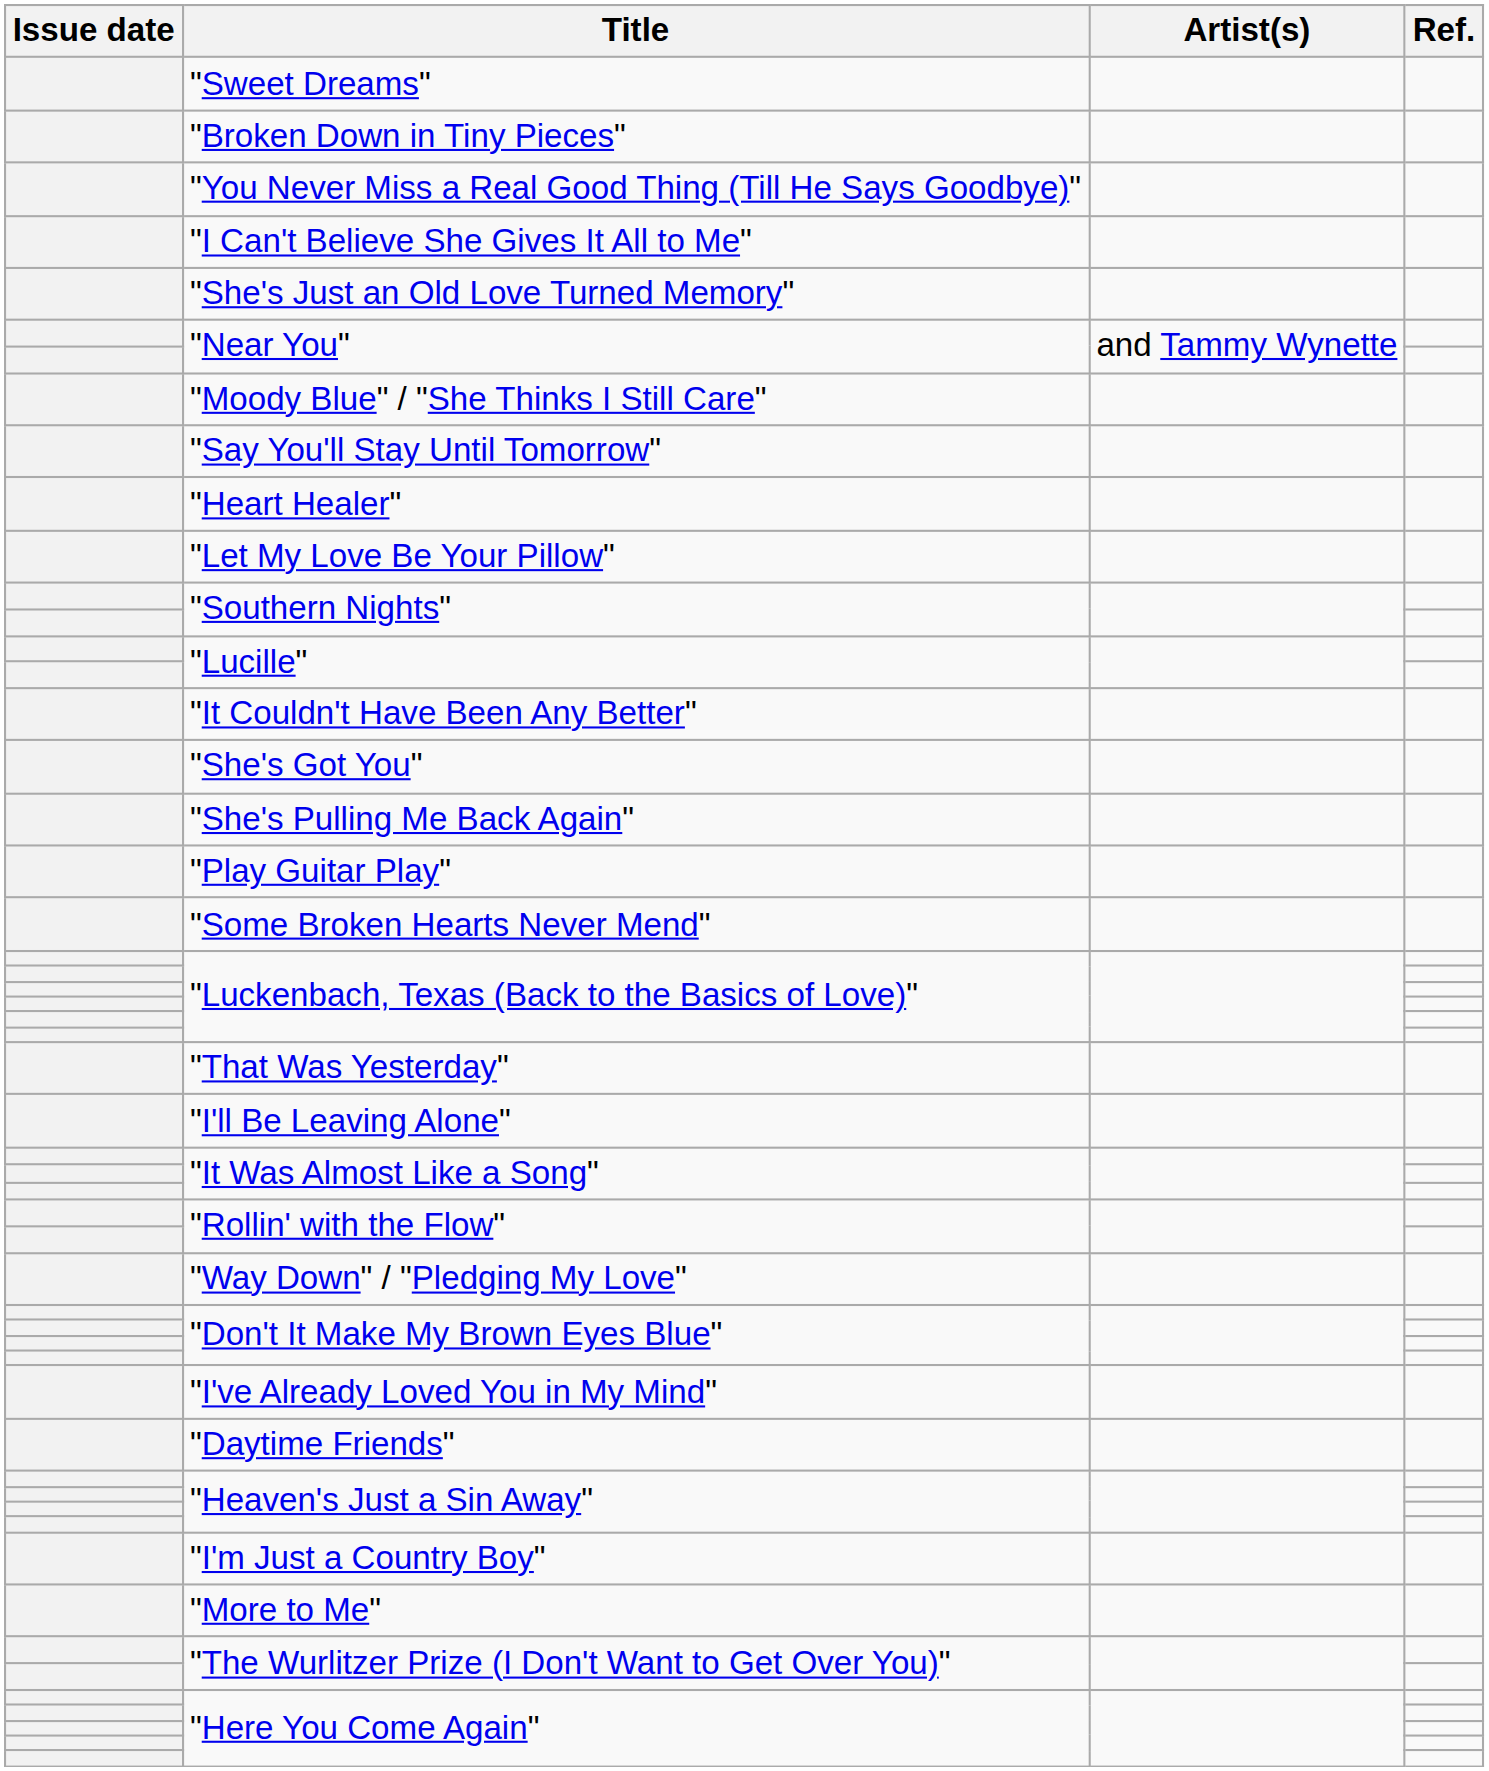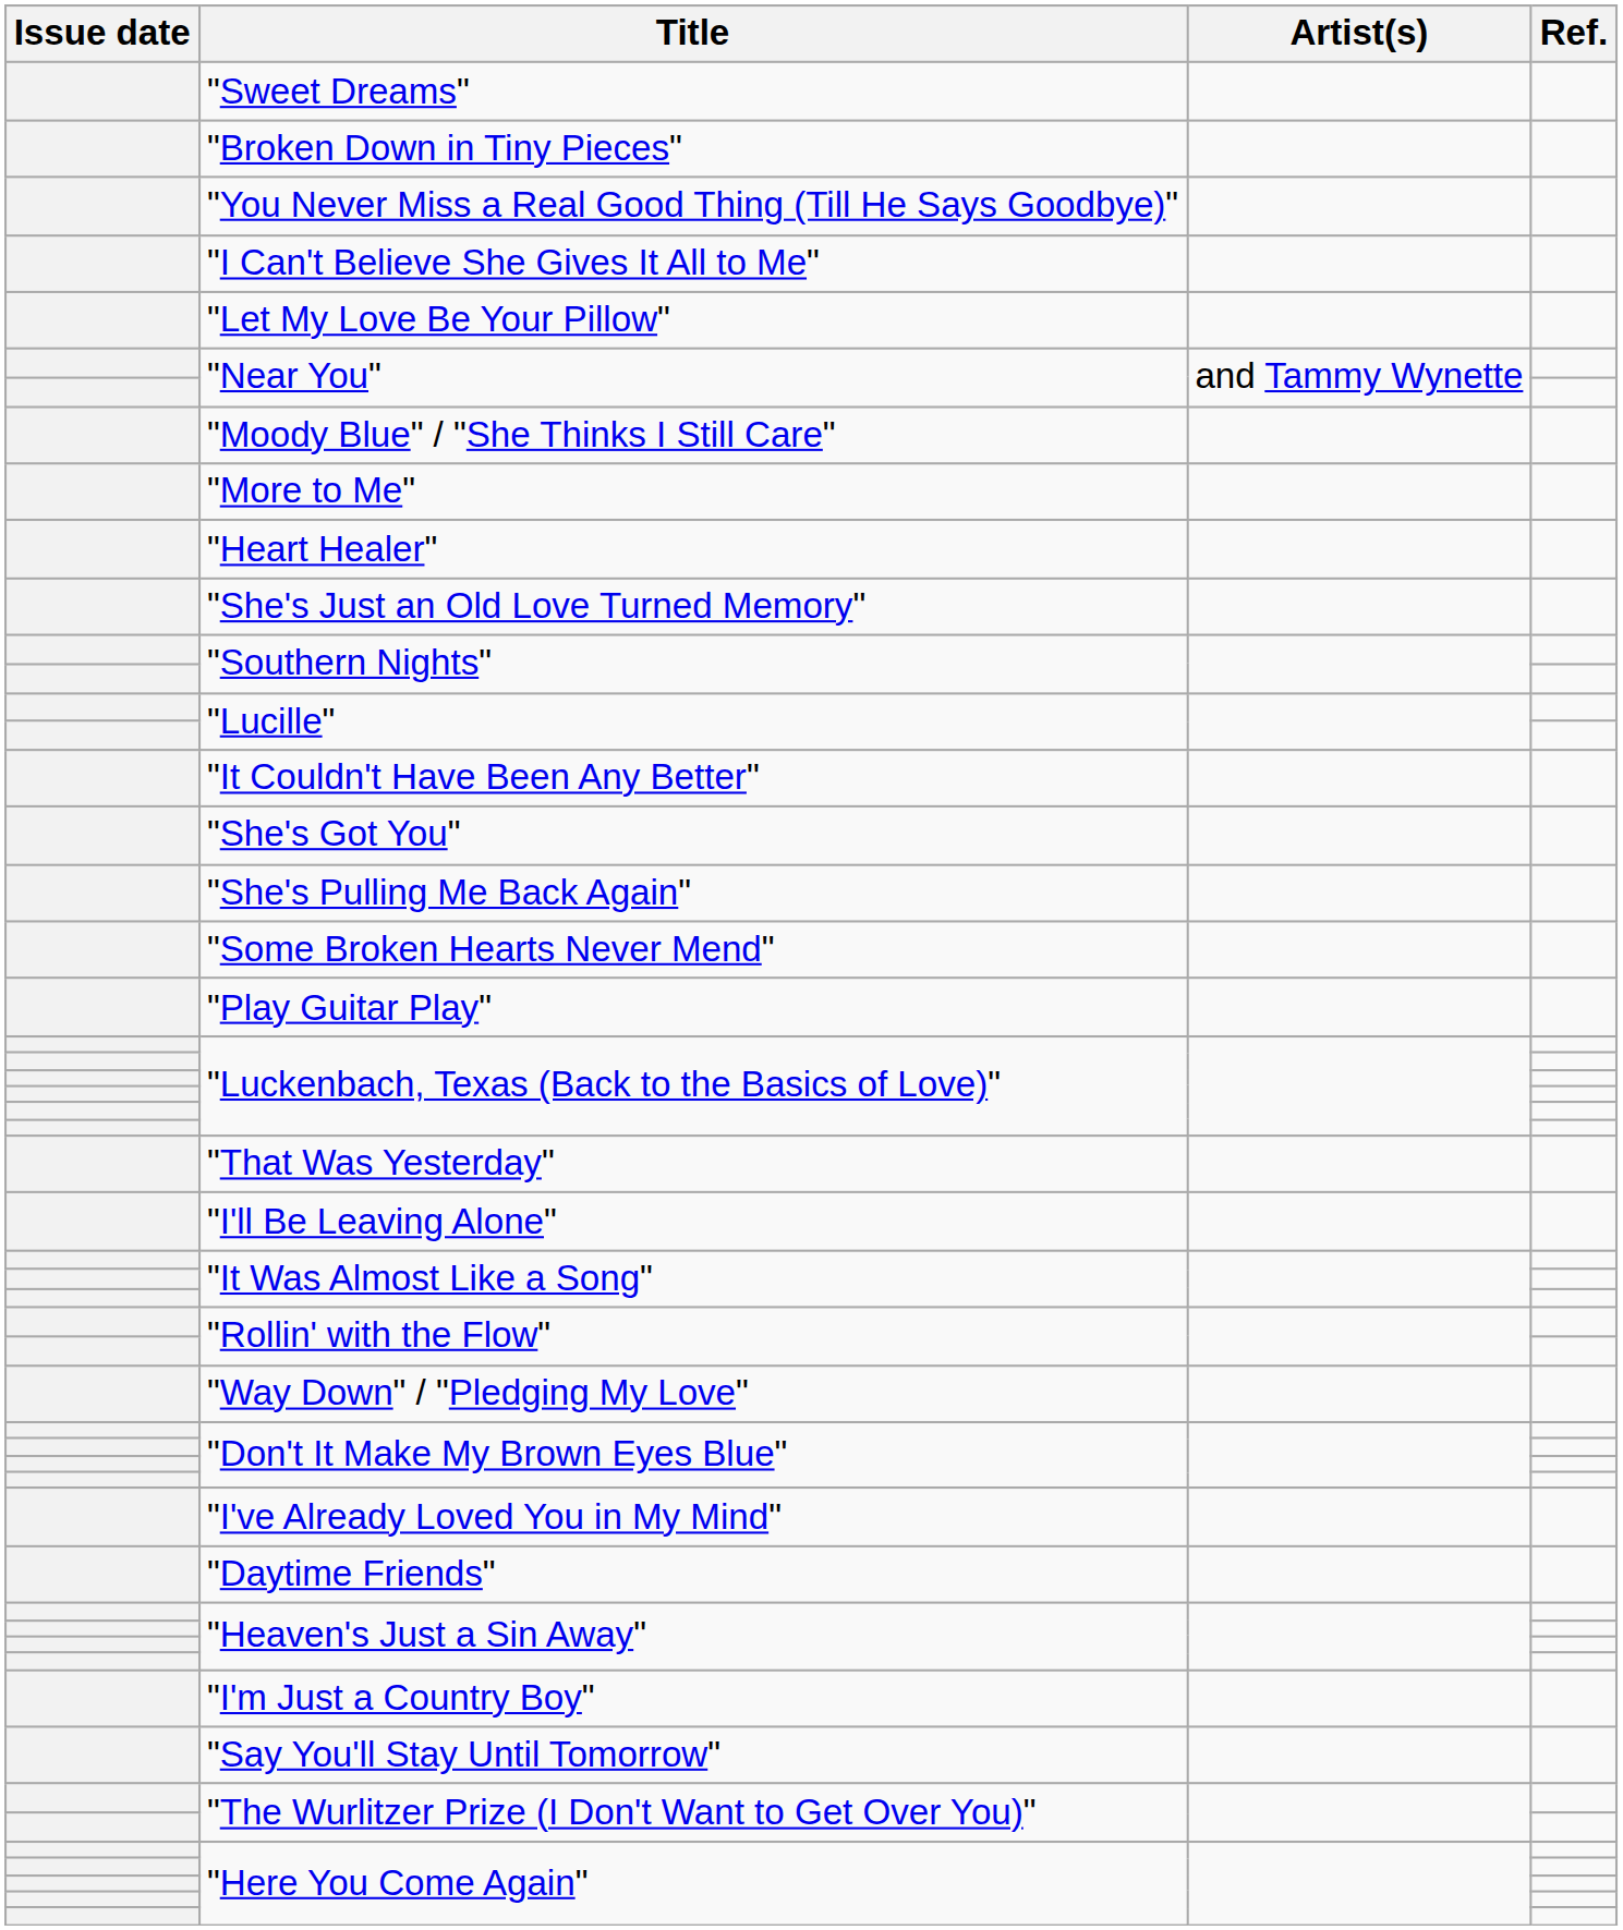 <table class="wikitable sortable plainrowheaders">
 <tr>
 <th scope=col>Issue date</th>
 <th scope=col>Title</th>
 <th scope=col>Artist(s)</th>
 <th scope=col class=unsortable>Ref.</th>
 </tr>
 <tr>
 <th scope=row></th>
 <td>"<a href='#'>Sweet Dreams</a>"</td>
 <td></td>
 <td style="text-align: center;"></td>
 </tr>
 <tr>
 <th scope=row></th>
 <td>"<a href='#'>Broken Down in Tiny Pieces</a>"</td>
 <td></td>
 <td style="text-align: center;"></td>
 </tr>
 <tr>
 <th scope=row></th>
 <td>"<a href='#'>You Never Miss a Real Good Thing (Till He Says Goodbye)</a>"</td>
 <td></td>
 <td style="text-align: center;"></td>
 </tr>
 <tr>
 <th scope=row></th>
 <td>"<a href='#'>I Can't Believe She Gives It All to Me</a>"</td>
 <td></td>
 <td style="text-align: center;"></td>
 </tr>
 <tr>
 <th scope=row></th>
-<td>"<a href='#'>She's Just an Old Love Turned Memory</a>"</td>
+<td>"<a href='#'>Let My Love Be Your Pillow</a>"</td>
 <td></td>
 <td style="text-align: center;"></td>
 </tr>
 <tr>
 <th scope=row></th>
 <td rowspan=2>"<a href='#'>Near You</a>"</td>
 <td rowspan=2> and <a href='#'>Tammy Wynette</a></td>
 <td style="text-align: center;"></td>
 </tr>
 <tr>
 <th scope=row></th>
 <td style="text-align: center;"></td>
 </tr>
 <tr>
 <th scope=row></th>
 <td>"<a href='#'>Moody Blue</a>" / "<a href='#'>She Thinks I Still Care</a>"</td>
 <td></td>
 <td style="text-align: center;"></td>
 </tr>
 <tr>
 <th scope=row></th>
-<td>"<a href='#'>Say You'll Stay Until Tomorrow</a>"</td>
+<td>"<a href='#'>More to Me</a>"</td>
 <td></td>
 <td style="text-align: center;"></td>
 </tr>
 <tr>
 <th scope=row></th>
 <td>"<a href='#'>Heart Healer</a>"</td>
 <td></td>
 <td style="text-align: center;"></td>
 </tr>
 <tr>
 <th scope=row></th>
-<td>"<a href='#'>Let My Love Be Your Pillow</a>"</td>
+<td>"<a href='#'>She's Just an Old Love Turned Memory</a>"</td>
 <td></td>
 <td style="text-align: center;"></td>
 </tr>
 <tr>
 <th scope=row></th>
 <td rowspan=2>"<a href='#'>Southern Nights</a>"</td>
 <td rowspan=2></td>
 <td style="text-align: center;"></td>
 </tr>
 <tr>
 <th scope=row></th>
 <td style="text-align: center;"></td>
 </tr>
 <tr>
 <th scope=row></th>
 <td rowspan=2>"<a href='#'>Lucille</a>"</td>
 <td rowspan=2></td>
 <td style="text-align: center;"></td>
 </tr>
 <tr>
 <th scope=row></th>
 <td style="text-align: center;"></td>
 </tr>
 <tr>
 <th scope=row></th>
 <td>"<a href='#'>It Couldn't Have Been Any Better</a>"</td>
 <td></td>
 <td style="text-align: center;"></td>
 </tr>
 <tr>
 <th scope=row></th>
 <td>"<a href='#'>She's Got You</a>"</td>
 <td></td>
 <td style="text-align: center;"></td>
 </tr>
 <tr>
 <th scope=row></th>
 <td>"<a href='#'>She's Pulling Me Back Again</a>"</td>
 <td></td>
 <td style="text-align: center;"></td>
 </tr>
 <tr>
 <th scope=row></th>
-<td>"<a href='#'>Play Guitar Play</a>"</td>
+<td>"<a href='#'>Some Broken Hearts Never Mend</a>"</td>
 <td></td>
 <td style="text-align: center;"></td>
 </tr>
 <tr>
 <th scope=row></th>
-<td>"<a href='#'>Some Broken Hearts Never Mend</a>"</td>
+<td>"<a href='#'>Play Guitar Play</a>"</td>
 <td></td>
 <td style="text-align: center;"></td>
 </tr>
 <tr>
 <th scope=row></th>
 <td rowspan=6>"<a href='#'>Luckenbach, Texas (Back to the Basics of Love)</a>"</td>
 <td rowspan=6></td>
 <td style="text-align: center;"></td>
 </tr>
 <tr>
 <th scope=row></th>
 <td style="text-align: center;"></td>
 </tr>
 <tr>
 <th scope=row></th>
 <td style="text-align: center;"></td>
 </tr>
 <tr>
 <th scope=row></th>
 <td style="text-align: center;"></td>
 </tr>
 <tr>
 <th scope=row></th>
 <td style="text-align: center;"></td>
 </tr>
 <tr>
 <th scope=row></th>
 <td style="text-align: center;"></td>
 </tr>
 <tr>
 <th scope=row></th>
 <td>"<a href='#'>That Was Yesterday</a>"</td>
 <td></td>
 <td style="text-align: center;"></td>
 </tr>
 <tr>
 <th scope=row></th>
 <td>"<a href='#'>I'll Be Leaving Alone</a>"</td>
 <td></td>
 <td style="text-align: center;"></td>
 </tr>
 <tr>
 <th scope=row></th>
 <td rowspan=3>"<a href='#'>It Was Almost Like a Song</a>"</td>
 <td rowspan=3></td>
 <td style="text-align: center;"></td>
 </tr>
 <tr>
 <th scope=row></th>
 <td style="text-align: center;"></td>
 </tr>
 <tr>
 <th scope=row></th>
 <td style="text-align: center;"></td>
 </tr>
 <tr>
 <th scope=row></th>
 <td rowspan=2>"<a href='#'>Rollin' with the Flow</a>"</td>
 <td rowspan=2></td>
 <td style="text-align: center;"></td>
 </tr>
 <tr>
 <th scope=row></th>
 <td style="text-align: center;"></td>
 </tr>
 <tr>
 <th scope=row></th>
 <td>"<a href='#'>Way Down</a>" / "<a href='#'>Pledging My Love</a>"</td>
 <td></td>
 <td style="text-align: center;"></td>
 </tr>
 <tr>
 <th scope=row></th>
 <td rowspan=4>"<a href='#'>Don't It Make My Brown Eyes Blue</a>"</td>
 <td rowspan=4></td>
 <td style="text-align: center;"></td>
 </tr>
 <tr>
 <th scope=row></th>
 <td style="text-align: center;"></td>
 </tr>
 <tr>
 <th scope=row></th>
 <td style="text-align: center;"></td>
 </tr>
 <tr>
 <th scope=row></th>
 <td style="text-align: center;"></td>
 </tr>
 <tr>
 <th scope=row></th>
 <td>"<a href='#'>I've Already Loved You in My Mind</a>"</td>
 <td></td>
 <td style="text-align: center;"></td>
 </tr>
 <tr>
 <th scope=row></th>
 <td>"<a href='#'>Daytime Friends</a>"</td>
 <td></td>
 <td style="text-align: center;"></td>
 </tr>
 <tr>
 <th scope=row></th>
 <td rowspan=4>"<a href='#'>Heaven's Just a Sin Away</a>"</td>
 <td rowspan=4></td>
 <td style="text-align: center;"></td>
 </tr>
 <tr>
 <th scope=row></th>
 <td style="text-align: center;"></td>
 </tr>
 <tr>
 <th scope=row></th>
 <td style="text-align: center;"></td>
 </tr>
 <tr>
 <th scope=row></th>
 <td style="text-align: center;"></td>
 </tr>
 <tr>
 <th scope=row></th>
 <td>"<a href='#'>I'm Just a Country Boy</a>"</td>
 <td></td>
 <td style="text-align: center;"></td>
 </tr>
 <tr>
 <th scope=row></th>
-<td>"<a href='#'>More to Me</a>"</td>
+<td>"<a href='#'>Say You'll Stay Until Tomorrow</a>"</td>
 <td></td>
 <td style="text-align: center;"></td>
 </tr>
 <tr>
 <th scope=row></th>
 <td rowspan=2>"<a href='#'>The Wurlitzer Prize (I Don't Want to Get Over You)</a>"</td>
 <td rowspan=2></td>
 <td style="text-align: center;"></td>
 </tr>
 <tr>
 <th scope=row></th>
 <td style="text-align: center;"></td>
 </tr>
 <tr>
 <th scope=row></th>
 <td rowspan=5>"<a href='#'>Here You Come Again</a>"</td>
 <td rowspan=5></td>
 <td style="text-align: center;"></td>
 </tr>
 <tr>
 <th scope=row></th>
 <td style="text-align: center;"></td>
 </tr>
 <tr>
 <th scope=row></th>
 <td style="text-align: center;"></td>
 </tr>
 <tr>
 <th scope=row></th>
 <td style="text-align: center;"></td>
 </tr>
 <tr>
 <th scope=row></th>
 <td style="text-align: center;"></td>
 </tr>
 </table>
